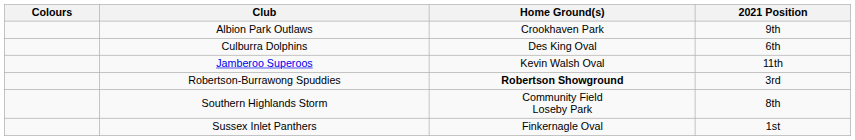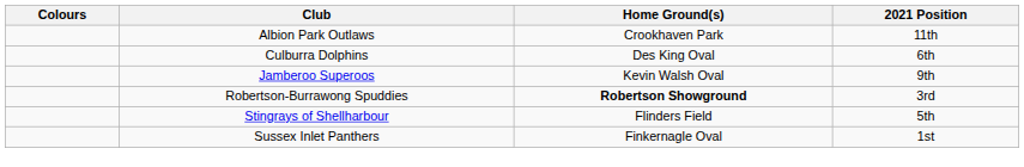 <table class="wikitable" style="width:100%; text-align:center;">
 <tr>
 <th>Colours</th>
 <th>Club</th>
 <th>Home Ground(s)</th>
 <th>2021 Position</th>
 </tr>
 <tr>
 <td></td>
 <td>Albion Park Outlaws</td>
 <td>Crookhaven Park</td>
-<td>9th</td>
+<td>11th</td>
 </tr>
 <tr>
 <td></td>
 <td>Culburra Dolphins</td>
 <td>Des King Oval</td>
 <td>6th</td>
 </tr>
 <tr>
 <td></td>
 <td><a href='#'>Jamberoo Superoos</a></td>
 <td>Kevin Walsh Oval</td>
-<td>11th</td>
+<td>9th</td>
 </tr>
 <tr>
 <td></td>
 <td>Robertson-Burrawong Spuddies</td>
 <td><strong>Robertson Showground</strong></td>
 <td>3rd</td>
 </tr>
 <tr>
 <td></td>
-<td>Southern Highlands Storm</td>
-<td>Community Field<br>Loseby Park</td>
-<td>8th</td>
+<td><a href='#'>Stingrays of Shellharbour</a></td>
+<td>Flinders Field</td>
+<td>5th</td>
 </tr>
 <tr>
 <td></td>
 <td>Sussex Inlet Panthers</td>
 <td>Finkernagle Oval</td>
 <td>1st</td>
 </tr>
 </table>
